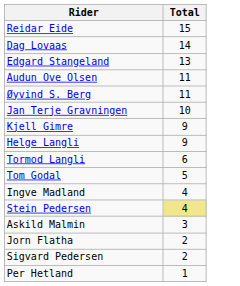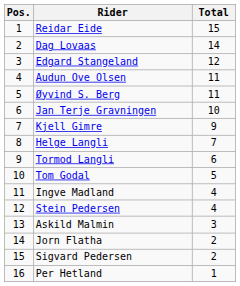 <table class=wikitable>
 <tr>
+<th width=25px>Pos.</th>
 <th width=200px>Rider</th>
 <th width=50px>Total</th>
 </tr>
 <tr align=center >
+<td>1</td>
 <td align=left><a href='#'>Reidar Eide</a></td>
 <td>15</td>
 </tr>
 <tr align=center >
+<td>2</td>
 <td align=left><a href='#'>Dag Lovaas</a></td>
 <td>14</td>
 </tr>
 <tr align=center >
+<td>3</td>
 <td align=left><a href='#'>Edgard Stangeland</a></td>
-<td>13</td>
+<td>12</td>
 </tr>
 <tr align=center>
+<td>4</td>
 <td align=left><a href='#'>Audun Ove Olsen</a></td>
 <td>11</td>
 </tr>
 <tr align=center>
+<td>5</td>
 <td align=left><a href='#'>Øyvind S. Berg</a></td>
 <td>11</td>
 </tr>
 <tr align=center>
+<td>6</td>
 <td align=left><a href='#'>Jan Terje Gravningen</a></td>
 <td>10</td>
 </tr>
 <tr align=center>
+<td>7</td>
 <td align=left><a href='#'>Kjell Gimre</a></td>
 <td>9</td>
 </tr>
 <tr align=center>
+<td>8</td>
 <td align=left><a href='#'>Helge Langli</a></td>
-<td>9</td>
+<td>7</td>
 </tr>
 <tr align=center>
+<td>9</td>
 <td align=left><a href='#'>Tormod Langli</a></td>
 <td>6</td>
 </tr>
 <tr align=center>
+<td>10</td>
 <td align=left><a href='#'>Tom Godal</a></td>
 <td>5</td>
 </tr>
 <tr align=center>
+<td>11</td>
 <td align=left>Ingve Madland</td>
 <td>4</td>
 </tr>
 <tr align=center>
+<td>12</td>
 <td align=left><a href='#'>Stein Pedersen</a></td>
-<td style="background: khaki;">4</td>
+<td>4</td>
 </tr>
 <tr align=center>
+<td>13</td>
 <td align=left>Askild Malmin</td>
 <td>3</td>
 </tr>
 <tr align=center>
+<td>14</td>
 <td align=left>Jorn Flatha</td>
 <td>2</td>
 </tr>
 <tr align=center>
+<td>15</td>
 <td align=left>Sigvard Pedersen</td>
 <td>2</td>
 </tr>
 <tr align=center>
+<td>16</td>
 <td align=left>Per Hetland</td>
 <td>1</td>
 </tr>
 </table>
